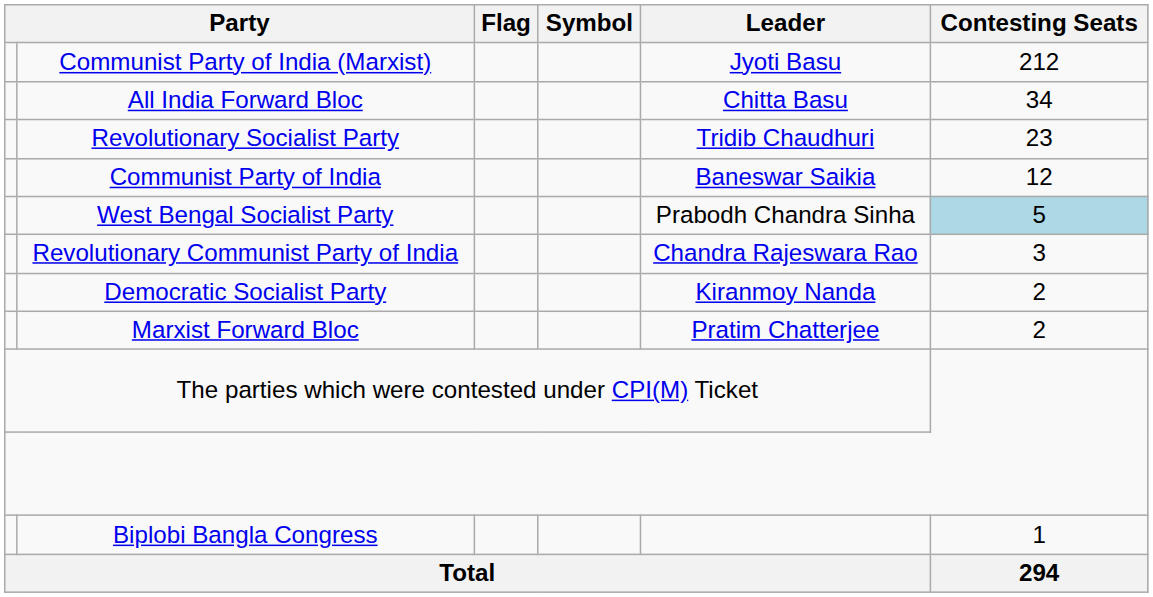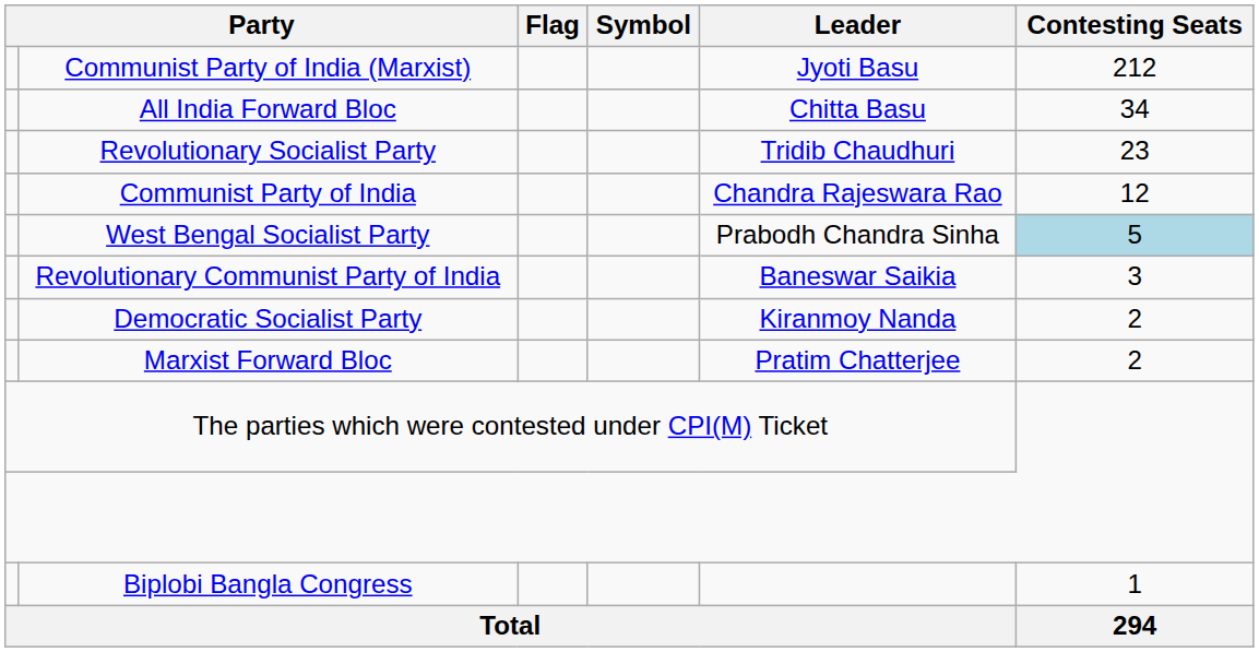 <table class="wikitable" width="60%" style="text-align:center">
 <tr>
 <th colspan="2">Party</th>
 <th>Flag</th>
 <th>Symbol</th>
 <th>Leader</th>
 <th>Contesting Seats</th>
 </tr>
 <tr>
 <td></td>
 <td><a href='#'>Communist Party of India (Marxist)</a></td>
 <td></td>
 <td></td>
 <td><a href='#'>Jyoti Basu</a></td>
 <td>212</td>
 </tr>
 <tr>
 <td></td>
 <td><a href='#'>All India Forward Bloc</a></td>
 <td></td>
 <td></td>
 <td><a href='#'>Chitta Basu</a></td>
 <td>34</td>
 </tr>
 <tr>
 <td></td>
 <td><a href='#'>Revolutionary Socialist Party</a></td>
 <td></td>
 <td></td>
 <td><a href='#'>Tridib Chaudhuri</a></td>
 <td>23</td>
 </tr>
 <tr>
 <td></td>
 <td><a href='#'>Communist Party of India</a></td>
 <td></td>
 <td></td>
-<td><a href='#'>Baneswar Saikia</a></td>
+<td><a href='#'>Chandra Rajeswara Rao</a></td>
 <td>12</td>
 </tr>
 <tr>
 <td></td>
 <td><a href='#'>West Bengal Socialist Party</a></td>
 <td></td>
 <td></td>
 <td>Prabodh Chandra Sinha</td>
 <td style="background: lightblue;">5</td>
 </tr>
 <tr>
 <td></td>
 <td><a href='#'>Revolutionary Communist Party of India</a></td>
 <td></td>
 <td></td>
-<td><a href='#'>Chandra Rajeswara Rao</a></td>
+<td><a href='#'>Baneswar Saikia</a></td>
 <td>3</td>
 </tr>
 <tr>
 <td></td>
 <td><a href='#'>Democratic Socialist Party</a></td>
 <td></td>
 <td></td>
 <td><a href='#'>Kiranmoy Nanda</a></td>
 <td>2</td>
 </tr>
 <tr>
 <td></td>
 <td><a href='#'>Marxist Forward Bloc</a></td>
 <td></td>
 <td></td>
 <td><a href='#'>Pratim Chatterjee</a></td>
 <td>2</td>
 </tr>
 <tr style="height: 55px;">
 <td colspan = "5" align = "center">The parties which were contested under <a href='#'>CPI(M)</a> Ticket</td>
 </tr>
 <tr style="height: 55px;">
 </tr>
 <tr>
 <td></td>
 <td><a href='#'>Biplobi Bangla Congress</a></td>
 <td></td>
 <td></td>
 <td></td>
 <td>1</td>
 </tr>
 <tr>
 <th colspan=5>Total</th>
 <th>294</th>
 </tr>
 </table>
